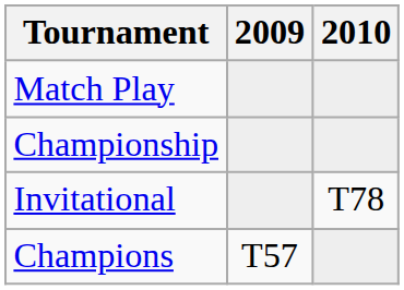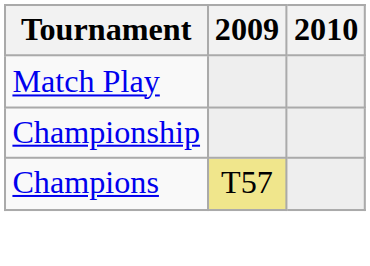 <table class="wikitable" style="text-align:center;">
 <tr>
 <th>Tournament</th>
 <th>2009</th>
 <th>2010</th>
 </tr>
 <tr>
 <td align="left"><a href='#'>Match Play</a></td>
 <td style="background:#eeeeee;"></td>
 <td style="background:#eeeeee;"></td>
 </tr>
 <tr>
 <td align="left"><a href='#'>Championship</a></td>
 <td style="background:#eeeeee;"></td>
 <td style="background:#eeeeee;"></td>
 </tr>
 <tr>
-<td align="left"><a href='#'>Invitational</a></td>
-<td style="background:#eeeeee;"></td>
-<td>T78</td>
-</tr>
-<tr>
 <td align="left"><a href='#'>Champions</a></td>
-<td>T57</td>
+<td style="background: khaki;">T57</td>
 <td style="background:#eeeeee;"></td>
 </tr>
 </table>
